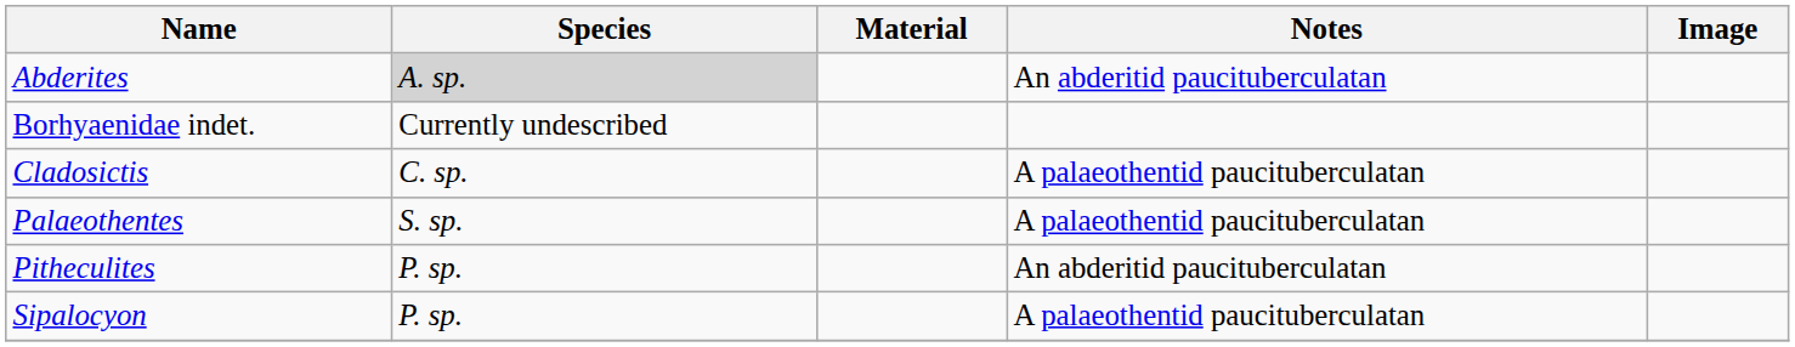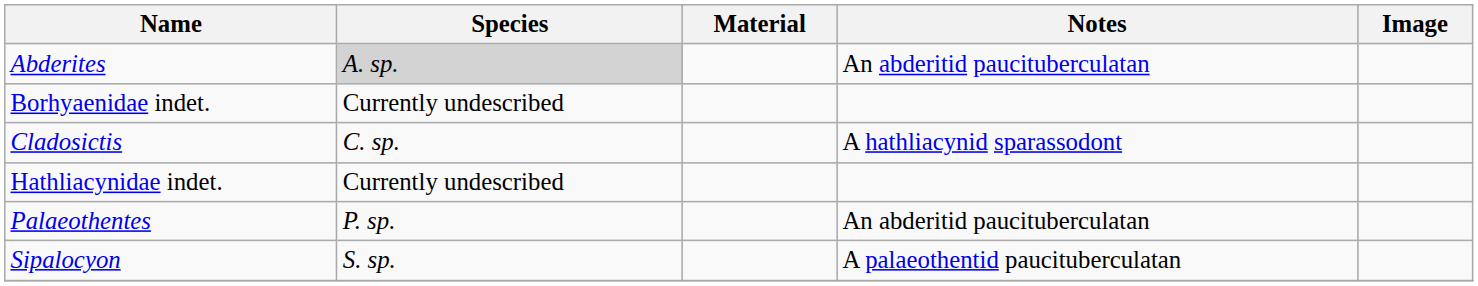 <table class="wikitable" align="center" width="75%">
 <tr>
 <th>Name</th>
 <th>Species</th>
 <th>Material</th>
 <th>Notes</th>
 <th>Image</th>
 </tr>
 <tr>
 <td><em><a href='#'>Abderites</a></em></td>
 <td style="background: lightgrey;"><em>A. sp.</em></td>
 <td></td>
 <td>An <a href='#'>abderitid</a> <a href='#'>paucituberculatan</a></td>
 <td></td>
 </tr>
 <tr>
 <td><a href='#'>Borhyaenidae</a> indet.</td>
 <td>Currently undescribed</td>
 <td></td>
 <td></td>
 <td></td>
 </tr>
 <tr>
 <td><em><a href='#'>Cladosictis</a></em></td>
 <td><em>C. sp.</em></td>
 <td></td>
-<td>A <a href='#'>palaeothentid</a> paucituberculatan</td>
+<td>A <a href='#'>hathliacynid</a> <a href='#'>sparassodont</a></td>
+<td></td>
+</tr>
+<tr>
+<td><a href='#'>Hathliacynidae</a> indet.</td>
+<td>Currently undescribed</td>
+<td></td>
+<td></td>
 <td></td>
 </tr>
 <tr>
 <td><em><a href='#'>Palaeothentes</a></em></td>
-<td><em>S. sp.</em></td>
-<td></td>
-<td>A <a href='#'>palaeothentid</a> paucituberculatan</td>
-<td></td>
-</tr>
-<tr>
-<td><em><a href='#'>Pitheculites</a></em></td>
 <td><em>P. sp.</em></td>
 <td></td>
 <td>An abderitid paucituberculatan</td>
 <td></td>
 </tr>
 <tr>
 <td><em><a href='#'>Sipalocyon</a></em></td>
-<td><em>P. sp.</em></td>
+<td><em>S. sp.</em></td>
 <td></td>
 <td>A <a href='#'>palaeothentid</a> paucituberculatan</td>
 <td></td>
 </tr>
 <tr>
 </tr>
 </table>
